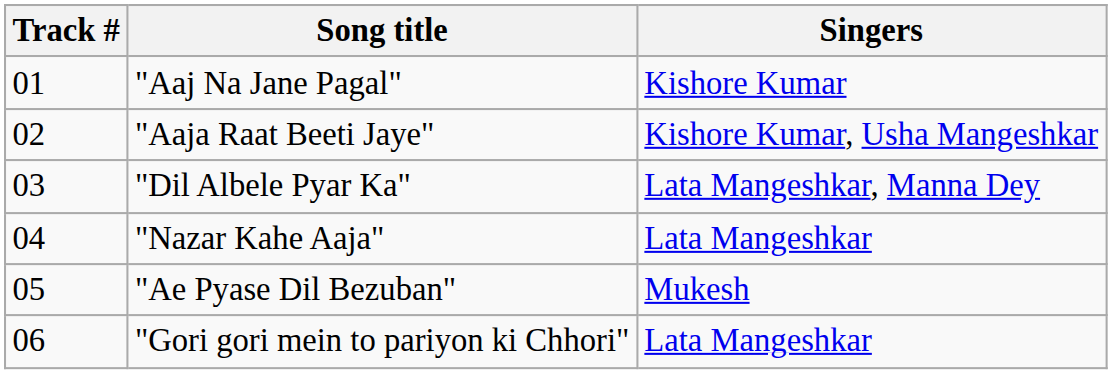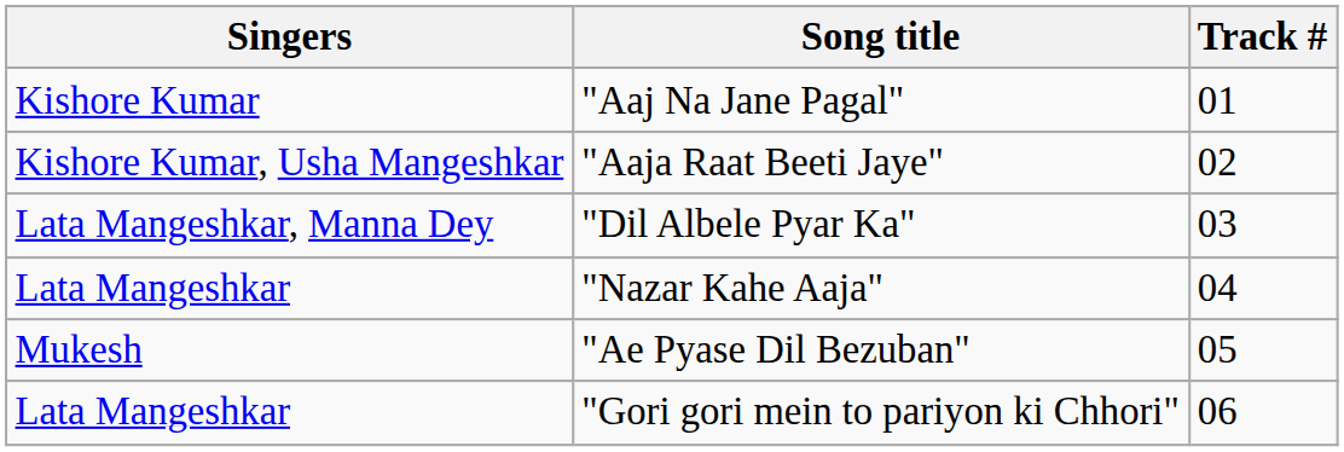 <table class="wikitable">
 <tr>
+<th>Singers</th>
+<th>Song title</th>
 <th>Track #</th>
-<th>Song title</th>
-<th>Singers</th>
 </tr>
 <tr>
+<td><a href='#'>Kishore Kumar</a></td>
+<td>"Aaj Na Jane Pagal"</td>
 <td>01</td>
-<td>"Aaj Na Jane Pagal"</td>
-<td><a href='#'>Kishore Kumar</a></td>
 </tr>
 <tr>
+<td><a href='#'>Kishore Kumar</a>, <a href='#'>Usha Mangeshkar</a></td>
+<td>"Aaja Raat Beeti Jaye"</td>
 <td>02</td>
-<td>"Aaja Raat Beeti Jaye"</td>
-<td><a href='#'>Kishore Kumar</a>, <a href='#'>Usha Mangeshkar</a></td>
 </tr>
 <tr>
+<td><a href='#'>Lata Mangeshkar</a>, <a href='#'>Manna Dey</a></td>
+<td>"Dil Albele Pyar Ka"</td>
 <td>03</td>
-<td>"Dil Albele Pyar Ka"</td>
-<td><a href='#'>Lata Mangeshkar</a>, <a href='#'>Manna Dey</a></td>
 </tr>
 <tr>
+<td><a href='#'>Lata Mangeshkar</a></td>
+<td>"Nazar Kahe Aaja"</td>
 <td>04</td>
-<td>"Nazar Kahe Aaja"</td>
-<td><a href='#'>Lata Mangeshkar</a></td>
 </tr>
 <tr>
+<td><a href='#'>Mukesh</a></td>
+<td>"Ae Pyase Dil Bezuban"</td>
 <td>05</td>
-<td>"Ae Pyase Dil Bezuban"</td>
-<td><a href='#'>Mukesh</a></td>
 </tr>
 <tr>
+<td><a href='#'>Lata Mangeshkar</a></td>
+<td>"Gori gori mein to pariyon ki Chhori"</td>
 <td>06</td>
-<td>"Gori gori mein to pariyon ki Chhori"</td>
-<td><a href='#'>Lata Mangeshkar</a></td>
 </tr>
 </table>
